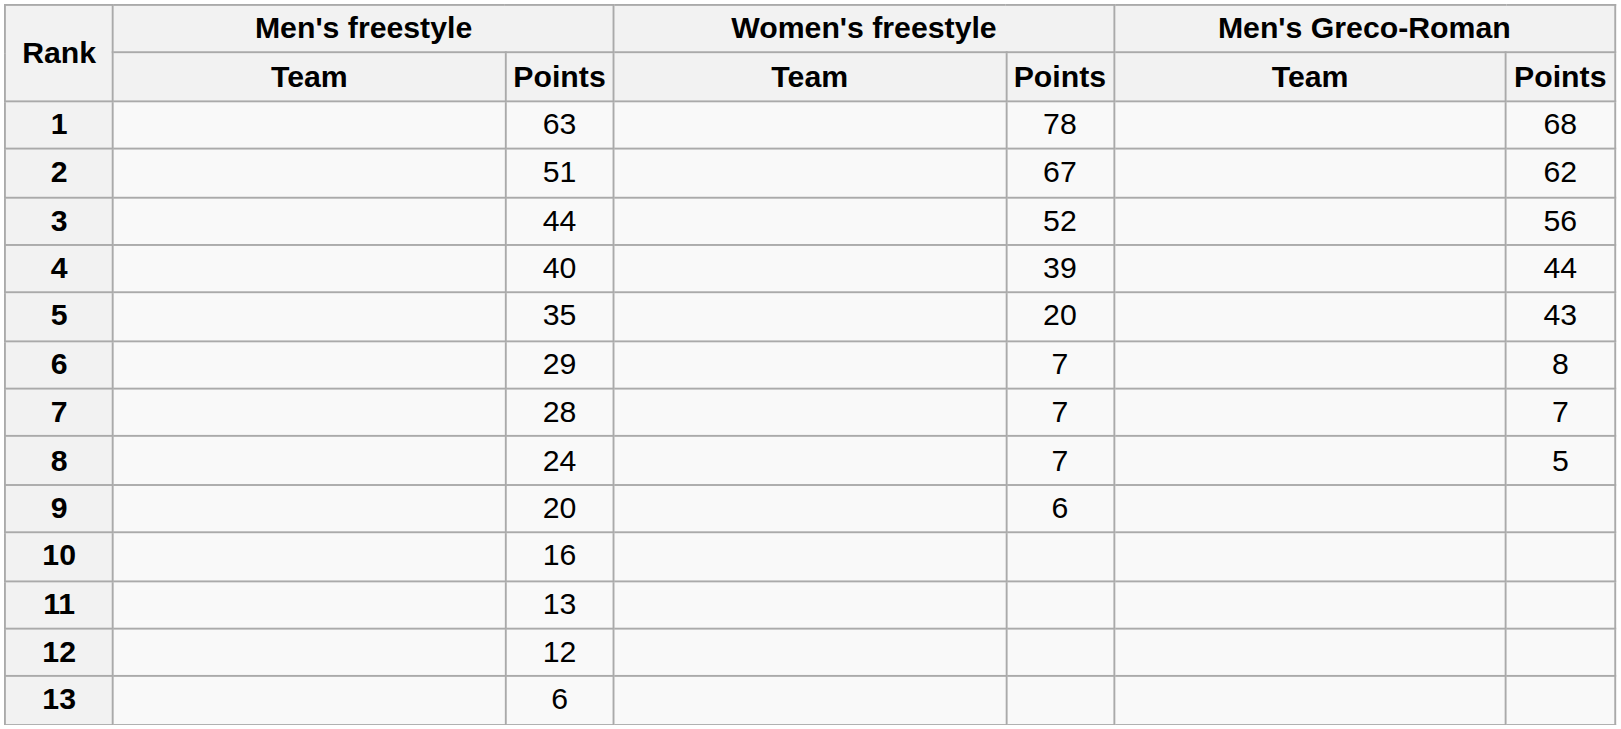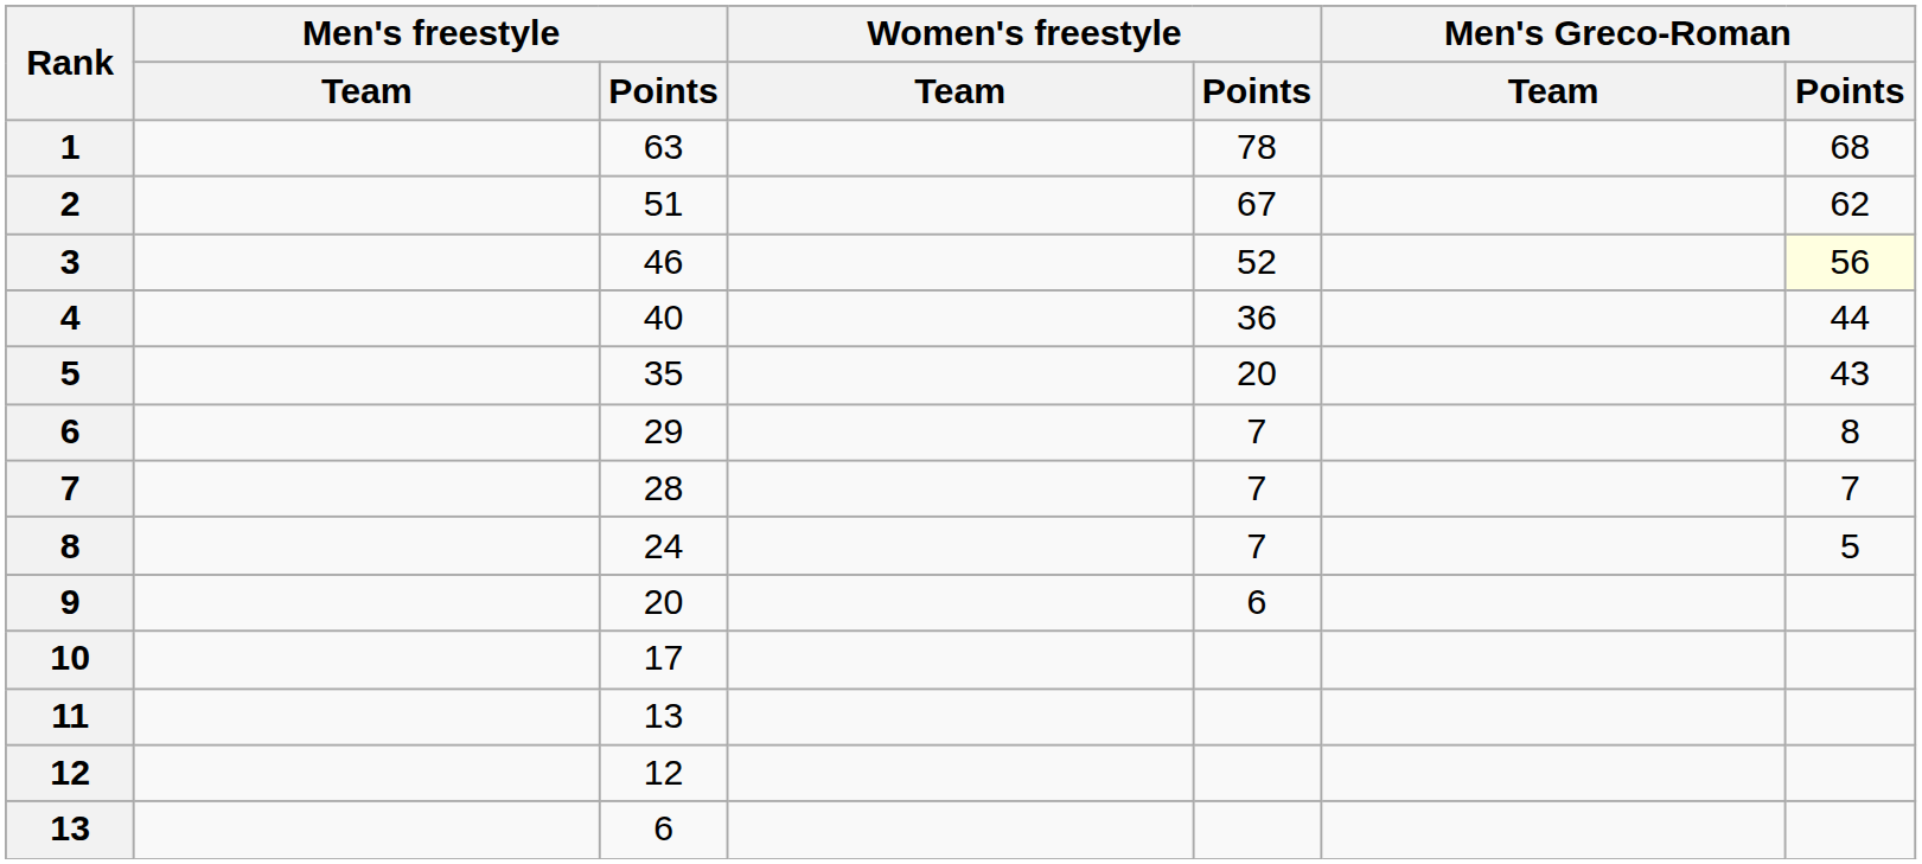 <table class="wikitable" style="text-align:center;">
 <tr>
 <th width=50 rowspan="2">Rank</th>
 <th colspan="2">Men's freestyle</th>
 <th colspan="2">Women's freestyle</th>
 <th colspan="2">Men's Greco-Roman</th>
 </tr>
 <tr>
 <th width=200>Team</th>
 <th width=50>Points</th>
 <th width=200>Team</th>
 <th width=50>Points</th>
 <th width=200>Team</th>
 <th width=50>Points</th>
 </tr>
 <tr>
 <th>1</th>
 <td align=left></td>
 <td>63</td>
 <td align=left></td>
 <td>78</td>
 <td align=left></td>
 <td>68</td>
 </tr>
 <tr>
 <th>2</th>
 <td align=left></td>
 <td>51</td>
 <td align=left></td>
 <td>67</td>
 <td align=left></td>
 <td>62</td>
 </tr>
 <tr>
 <th>3</th>
 <td align=left></td>
-<td>44</td>
+<td>46</td>
 <td align=left></td>
 <td>52</td>
 <td align=left></td>
-<td>56</td>
+<td style="background: lightyellow;">56</td>
 </tr>
 <tr>
 <th>4</th>
 <td align=left></td>
 <td>40</td>
 <td align=left></td>
-<td>39</td>
+<td>36</td>
 <td align=left></td>
 <td>44</td>
 </tr>
 <tr>
 <th>5</th>
 <td align=left></td>
 <td>35</td>
 <td align=left></td>
 <td>20</td>
 <td align=left></td>
 <td>43</td>
 </tr>
 <tr>
 <th>6</th>
 <td align=left></td>
 <td>29</td>
 <td align=left></td>
 <td>7</td>
 <td align=left></td>
 <td>8</td>
 </tr>
 <tr>
 <th>7</th>
 <td align=left></td>
 <td>28</td>
 <td align=left></td>
 <td>7</td>
 <td align=left></td>
 <td>7</td>
 </tr>
 <tr>
 <th>8</th>
 <td align=left></td>
 <td>24</td>
 <td align=left></td>
 <td>7</td>
 <td align=left></td>
 <td>5</td>
 </tr>
 <tr>
 <th>9</th>
 <td align=left></td>
 <td>20</td>
 <td align=left></td>
 <td>6</td>
 <td></td>
 <td></td>
 </tr>
 <tr>
 <th>10</th>
 <td align=left></td>
-<td>16</td>
+<td>17</td>
 <td></td>
 <td></td>
 <td></td>
 <td></td>
 </tr>
 <tr>
 <th>11</th>
 <td align=left></td>
 <td>13</td>
 <td></td>
 <td></td>
 <td></td>
 <td></td>
 </tr>
 <tr>
 <th>12</th>
 <td align=left></td>
 <td>12</td>
 <td></td>
 <td></td>
 <td></td>
 <td></td>
 </tr>
 <tr>
 <th>13</th>
 <td align=left></td>
 <td>6</td>
 <td></td>
 <td></td>
 <td></td>
 <td></td>
 </tr>
 </table>
